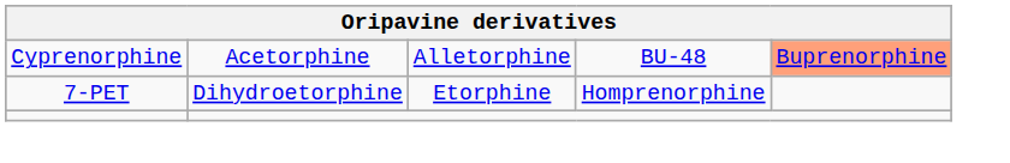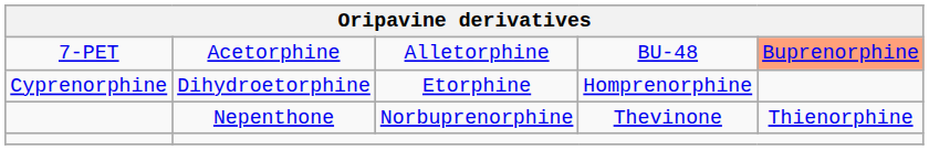 <table class="wikitable" style="font-size:smaller; text-align:center">
 <tr>
 <th colspan="5">Oripavine derivatives</th>
 </tr>
 <tr>
-<td> <a href='#'>Cyprenorphine</a></td>
+<td> <a href='#'>7-PET</a></td>
 <td> <a href='#'>Acetorphine</a></td>
 <td> <a href='#'>Alletorphine</a></td>
 <td> <a href='#'>BU-48</a></td>
 <td style="background: lightsalmon;"> <a href='#'>Buprenorphine</a></td>
 </tr>
 <tr>
-<td> <a href='#'>7-PET</a></td>
+<td> <a href='#'>Cyprenorphine</a></td>
 <td> <a href='#'>Dihydroetorphine</a></td>
 <td> <a href='#'>Etorphine</a></td>
 <td> <a href='#'>Homprenorphine</a></td>
 <td></td>
 </tr>
 <tr>
 <td></td>
+<td> <a href='#'>Nepenthone</a></td>
+<td> <a href='#'>Norbuprenorphine</a></td>
+<td> <a href='#'>Thevinone</a></td>
+<td> <a href='#'>Thienorphine</a></td>
+</tr>
+<tr>
+<td></td>
 </tr>
 </table>
